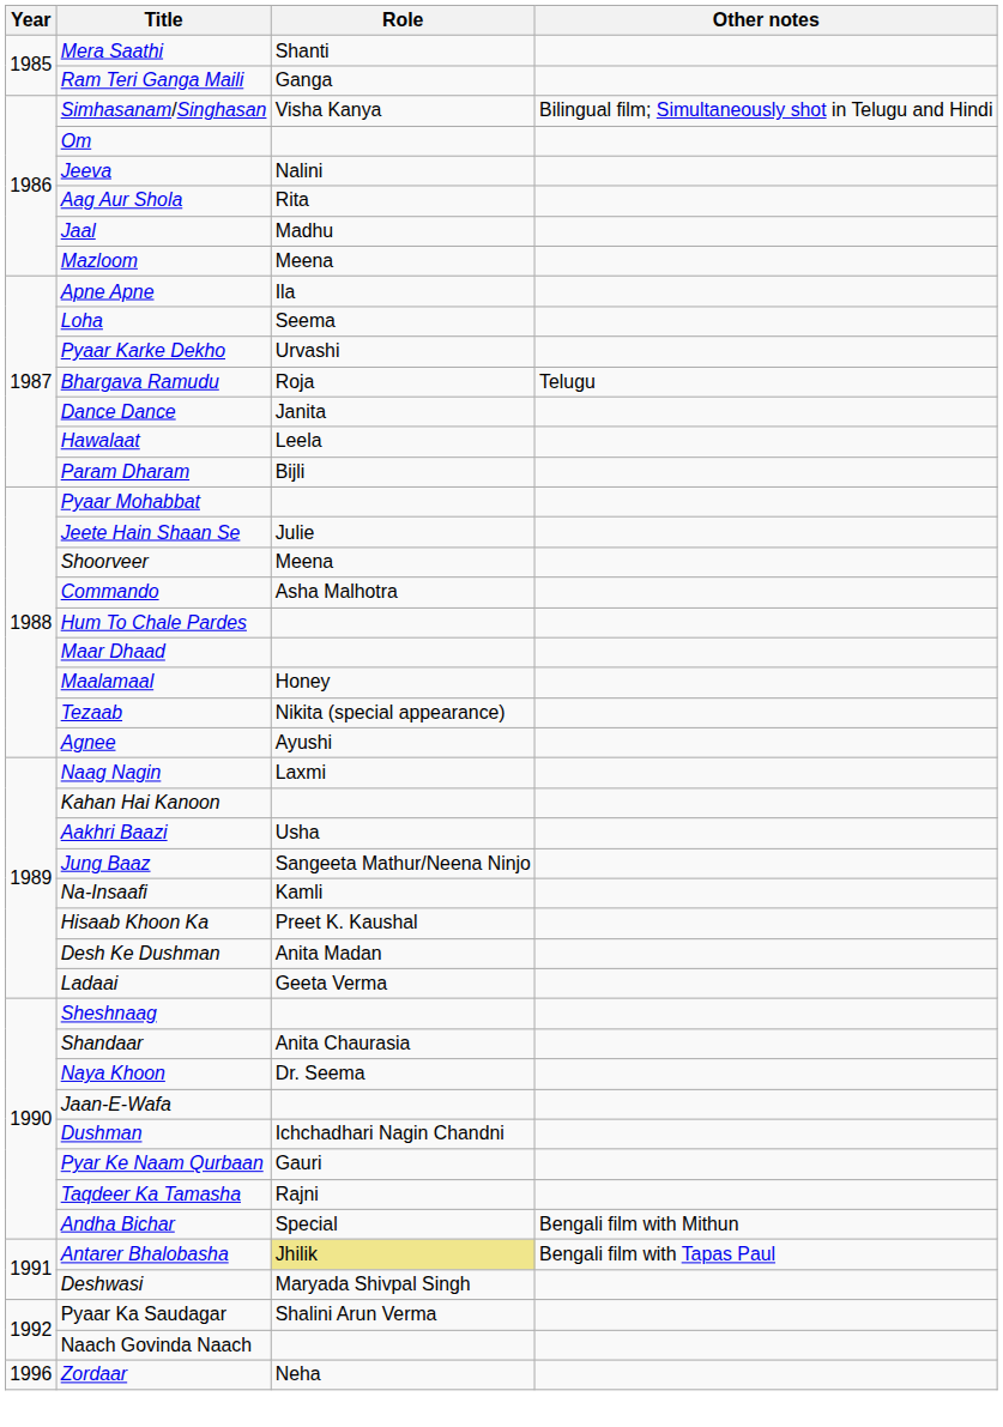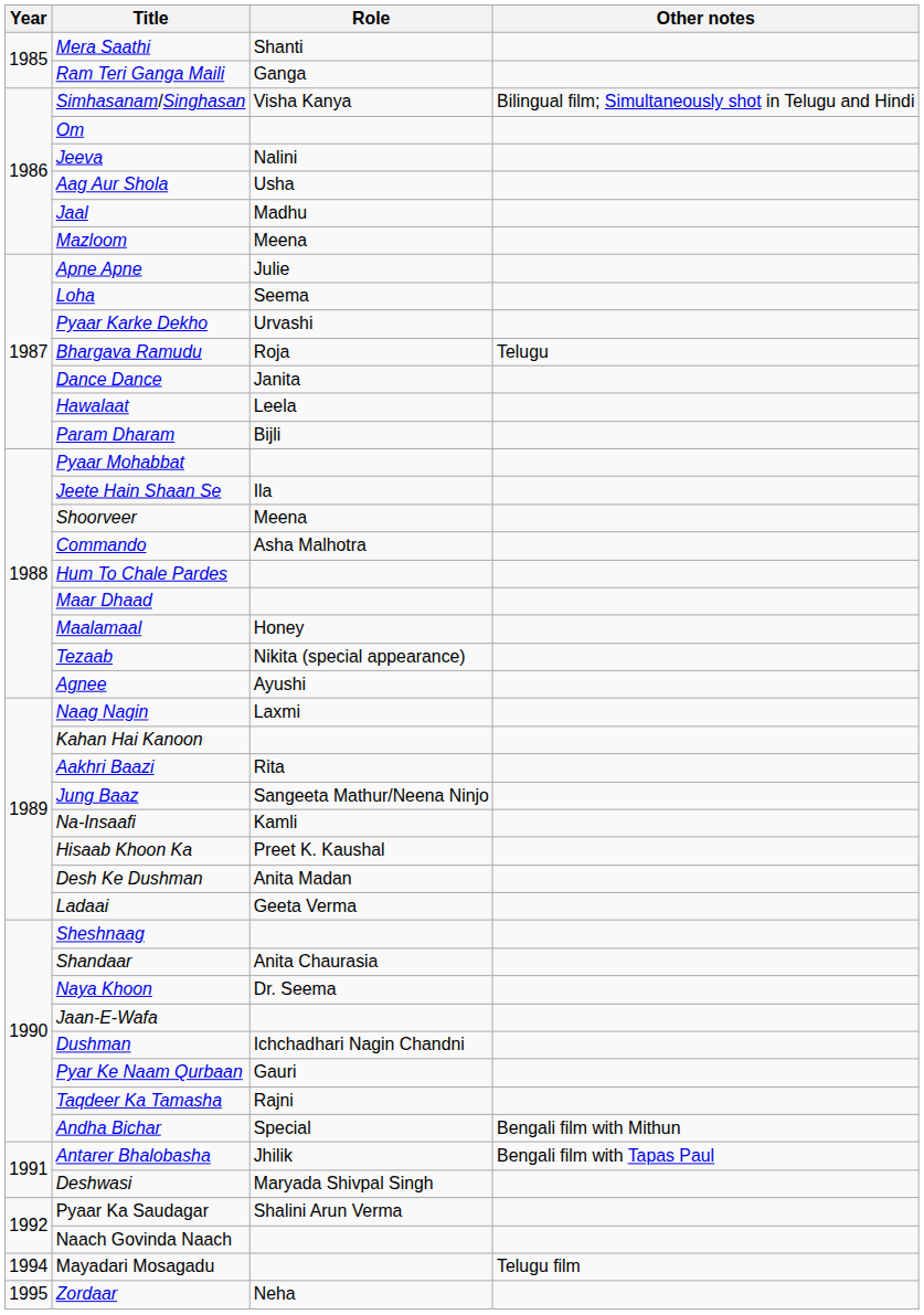 <table class="wikitable sortable">
 <tr>
 <th>Year</th>
 <th>Title</th>
 <th>Role</th>
 <th>Other notes</th>
 </tr>
 <tr>
 <td rowspan="2">1985</td>
 <td><em><a href='#'>Mera Saathi</a></em></td>
 <td>Shanti</td>
 <td></td>
 </tr>
 <tr>
 <td><em><a href='#'>Ram Teri Ganga Maili</a></em></td>
 <td>Ganga</td>
 <td></td>
 </tr>
 <tr>
 <td rowspan="6">1986</td>
 <td><em><a href='#'>Simhasanam</a></em>/<em><a href='#'>Singhasan</a></em></td>
 <td>Visha Kanya</td>
 <td>Bilingual film; <a href='#'>Simultaneously shot</a> in Telugu and Hindi</td>
 </tr>
 <tr>
 <td><em><a href='#'>Om</a></em></td>
 <td></td>
 <td></td>
 </tr>
 <tr>
 <td><em><a href='#'>Jeeva</a></em></td>
 <td>Nalini</td>
 <td></td>
 </tr>
 <tr>
 <td><em><a href='#'>Aag Aur Shola</a></em></td>
-<td>Rita</td>
+<td>Usha</td>
 <td></td>
 </tr>
 <tr>
 <td><em><a href='#'>Jaal</a></em></td>
 <td>Madhu</td>
 <td></td>
 </tr>
 <tr>
 <td><em><a href='#'>Mazloom</a></em></td>
 <td>Meena</td>
 <td></td>
 </tr>
 <tr>
 <td rowspan="7">1987</td>
 <td><em><a href='#'>Apne Apne</a></em></td>
-<td>Ila</td>
+<td>Julie</td>
 <td></td>
 </tr>
 <tr>
 <td><em><a href='#'>Loha</a></em></td>
 <td>Seema</td>
 <td></td>
 </tr>
 <tr>
 <td><em><a href='#'>Pyaar Karke Dekho</a></em></td>
 <td>Urvashi</td>
 <td></td>
 </tr>
 <tr>
 <td><em><a href='#'>Bhargava Ramudu</a></em></td>
 <td>Roja</td>
 <td>Telugu</td>
 </tr>
 <tr>
 <td><em><a href='#'>Dance Dance</a></em></td>
 <td>Janita</td>
 <td></td>
 </tr>
 <tr>
 <td><em><a href='#'>Hawalaat</a></em></td>
 <td>Leela</td>
 <td></td>
 </tr>
 <tr>
 <td><em><a href='#'>Param Dharam</a></em></td>
 <td>Bijli</td>
 <td></td>
 </tr>
 <tr>
 <td rowspan="9">1988</td>
 <td><em><a href='#'>Pyaar Mohabbat</a></em></td>
 <td></td>
 <td></td>
 </tr>
 <tr>
 <td><em><a href='#'>Jeete Hain Shaan Se</a></em></td>
-<td>Julie</td>
+<td>Ila</td>
 <td></td>
 </tr>
 <tr>
 <td><em>Shoorveer</em></td>
 <td>Meena</td>
 <td></td>
 </tr>
 <tr>
 <td><em><a href='#'>Commando</a></em></td>
 <td>Asha Malhotra</td>
 <td></td>
 </tr>
 <tr>
 <td><em><a href='#'>Hum To Chale Pardes</a></em></td>
 <td></td>
 <td></td>
 </tr>
 <tr>
 <td><em><a href='#'>Maar Dhaad</a></em></td>
 <td></td>
 <td></td>
 </tr>
 <tr>
 <td><em><a href='#'>Maalamaal</a></em></td>
 <td>Honey</td>
 <td></td>
 </tr>
 <tr>
 <td><em><a href='#'>Tezaab</a></em></td>
 <td>Nikita (special appearance)</td>
 <td></td>
 </tr>
 <tr>
 <td><em><a href='#'>Agnee</a></em></td>
 <td>Ayushi</td>
 <td></td>
 </tr>
 <tr>
 <td rowspan="8">1989</td>
 <td><em><a href='#'>Naag Nagin</a></em></td>
 <td>Laxmi</td>
 <td></td>
 </tr>
 <tr>
 <td><em>Kahan Hai Kanoon</em></td>
 <td></td>
 <td></td>
 </tr>
 <tr>
 <td><em><a href='#'>Aakhri Baazi</a></em></td>
-<td>Usha</td>
+<td>Rita</td>
 <td></td>
 </tr>
 <tr>
 <td><em><a href='#'>Jung Baaz</a></em></td>
 <td>Sangeeta Mathur/Neena Ninjo</td>
 <td></td>
 </tr>
 <tr>
 <td><em>Na-Insaafi</em></td>
 <td>Kamli</td>
 <td></td>
 </tr>
 <tr>
 <td><em>Hisaab Khoon Ka</em></td>
 <td>Preet K. Kaushal</td>
 <td></td>
 </tr>
 <tr>
 <td><em>Desh Ke Dushman</em></td>
 <td>Anita Madan</td>
 <td></td>
 </tr>
 <tr>
 <td><em>Ladaai</em></td>
 <td>Geeta Verma</td>
 <td></td>
 </tr>
 <tr>
 <td rowspan="8">1990</td>
 <td><em><a href='#'>Sheshnaag</a></em></td>
 <td></td>
 <td></td>
 </tr>
 <tr>
 <td><em>Shandaar</em></td>
 <td>Anita Chaurasia</td>
 <td></td>
 </tr>
 <tr>
 <td><em><a href='#'>Naya Khoon</a></em></td>
 <td>Dr. Seema</td>
 <td></td>
 </tr>
 <tr>
 <td><em>Jaan-E-Wafa</em></td>
 <td></td>
 <td></td>
 </tr>
 <tr>
 <td><em><a href='#'>Dushman</a></em></td>
 <td>Ichchadhari Nagin Chandni</td>
 <td></td>
 </tr>
 <tr>
 <td><em><a href='#'>Pyar Ke Naam Qurbaan</a></em></td>
 <td>Gauri</td>
 <td></td>
 </tr>
 <tr>
 <td><em><a href='#'>Taqdeer Ka Tamasha</a></em></td>
 <td>Rajni</td>
 <td></td>
 </tr>
 <tr>
 <td><em><a href='#'>Andha Bichar</a></em></td>
 <td>Special</td>
 <td>Bengali film with Mithun</td>
 </tr>
 <tr>
 <td rowspan="2">1991</td>
 <td><em><a href='#'>Antarer Bhalobasha</a></em></td>
-<td style="background: khaki;">Jhilik</td>
+<td>Jhilik</td>
 <td>Bengali film with <a href='#'>Tapas Paul</a></td>
 </tr>
 <tr>
 <td><em>Deshwasi</em></td>
 <td>Maryada Shivpal Singh</td>
 <td></td>
 </tr>
 <tr>
 <td rowspan="2">1992</td>
 <td>Pyaar Ka Saudagar</td>
 <td>Shalini Arun Verma</td>
 <td></td>
 </tr>
 <tr>
 <td>Naach Govinda Naach</td>
 <td></td>
 <td></td>
 </tr>
 <tr>
-<td>1996</td>
+<td>1994</td>
+<td>Mayadari Mosagadu</td>
+<td></td>
+<td>Telugu film</td>
+</tr>
+<tr>
+<td>1995</td>
 <td><em><a href='#'>Zordaar</a></em></td>
 <td>Neha</td>
 <td></td>
 </tr>
 </table>
